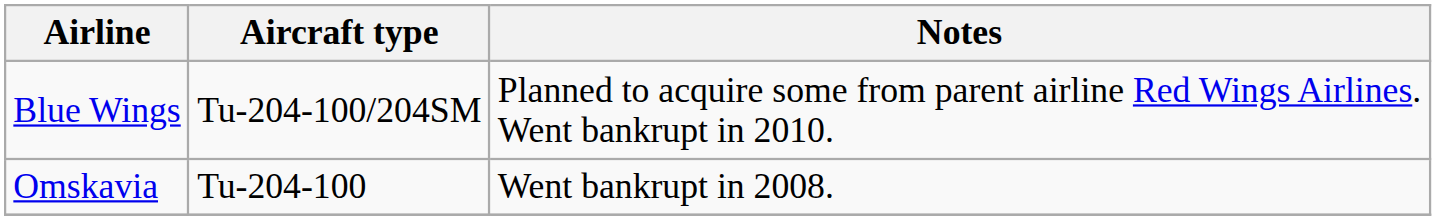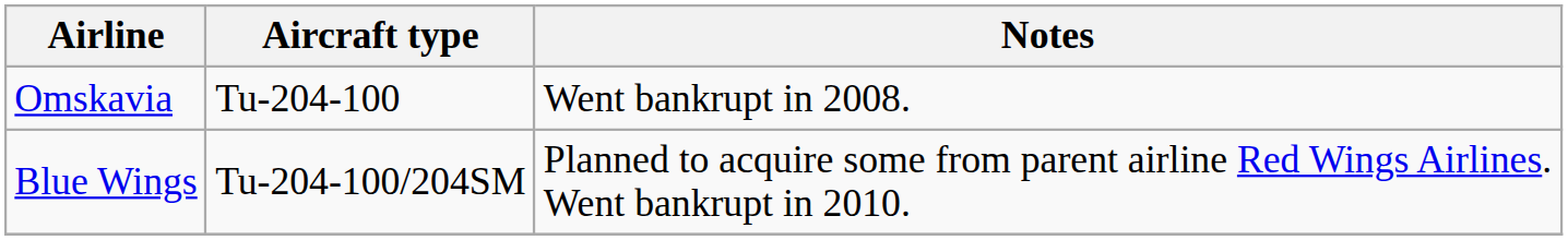 <table class="wikitable sortable">
 <tr>
 <th>Airline</th>
 <th>Aircraft type</th>
 <th>Notes</th>
 </tr>
 <tr>
+<td> <a href='#'>Omskavia</a></td>
+<td>Tu-204-100</td>
+<td>Went bankrupt in 2008.</td>
+</tr>
+<tr>
 <td> <a href='#'>Blue Wings</a></td>
 <td>Tu-204-100/204SM</td>
 <td>Planned to acquire some from parent airline <a href='#'>Red Wings Airlines</a>. <br> Went bankrupt in 2010.</td>
 </tr>
 <tr>
-<td> <a href='#'>Omskavia</a></td>
-<td>Tu-204-100</td>
-<td>Went bankrupt in 2008.</td>
-</tr>
-<tr>
 </tr>
 </table>
